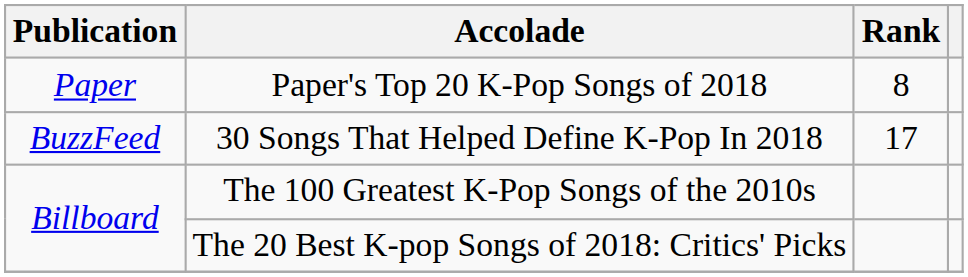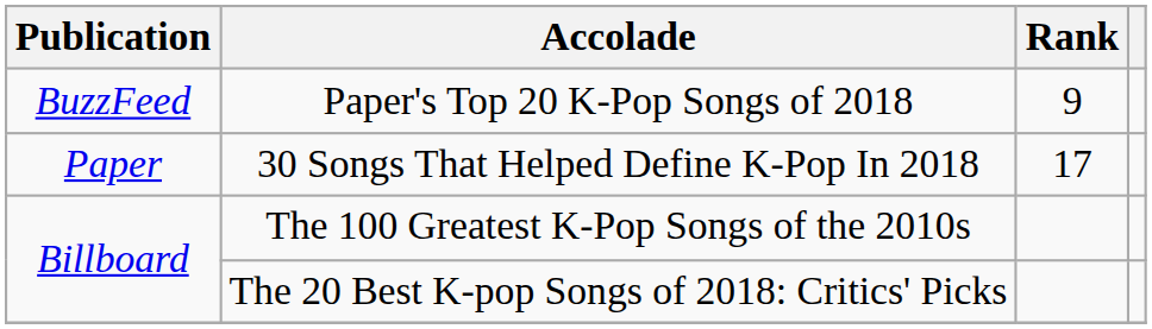 <table class="sortable wikitable">
 <tr>
 <th>Publication</th>
 <th>Accolade</th>
 <th>Rank</th>
 <th class="unsortable"></th>
 </tr>
 <tr>
-<td align="center"><em><a href='#'>Paper</a></em></td>
+<td align="center"><em><a href='#'>BuzzFeed</a></em></td>
 <td align="center">Paper's Top 20 K-Pop Songs of 2018</td>
-<td align="center">8</td>
+<td align="center">9</td>
 <td></td>
 </tr>
 <tr>
-<td align="center"><em><a href='#'>BuzzFeed</a></em></td>
+<td align="center"><em><a href='#'>Paper</a></em></td>
 <td align="center">30 Songs That Helped Define K-Pop In 2018</td>
 <td align="center">17</td>
 <td></td>
 </tr>
 <tr>
 <td align="center" rowspan="2"><em><a href='#'>Billboard</a></em></td>
 <td align="center">The 100 Greatest K-Pop Songs of the 2010s</td>
 <td></td>
 <td></td>
 </tr>
 <tr>
 <td align="center">The 20 Best K-pop Songs of 2018: Critics' Picks</td>
 <td></td>
 <td></td>
 </tr>
 <tr>
 </tr>
 </table>
